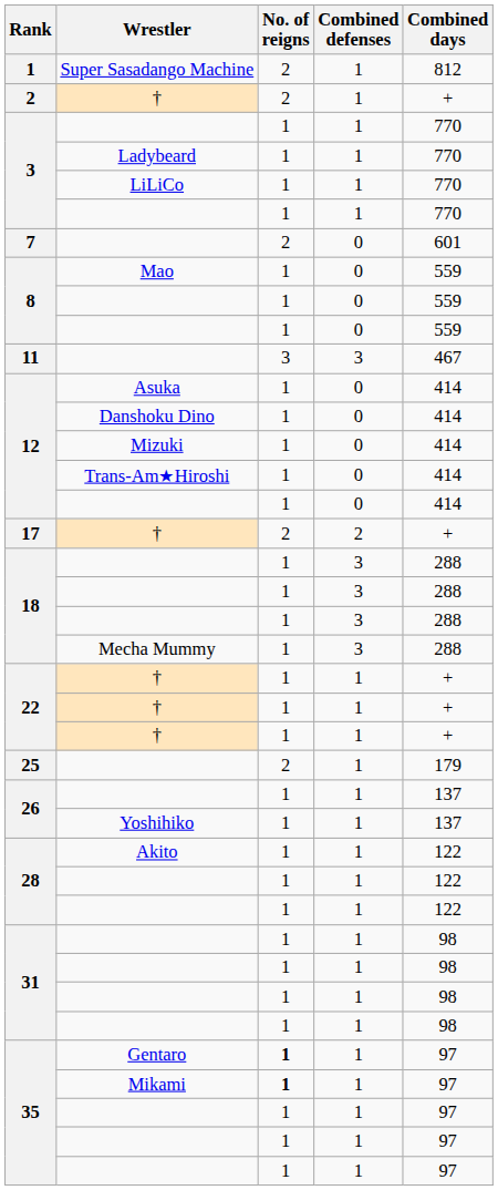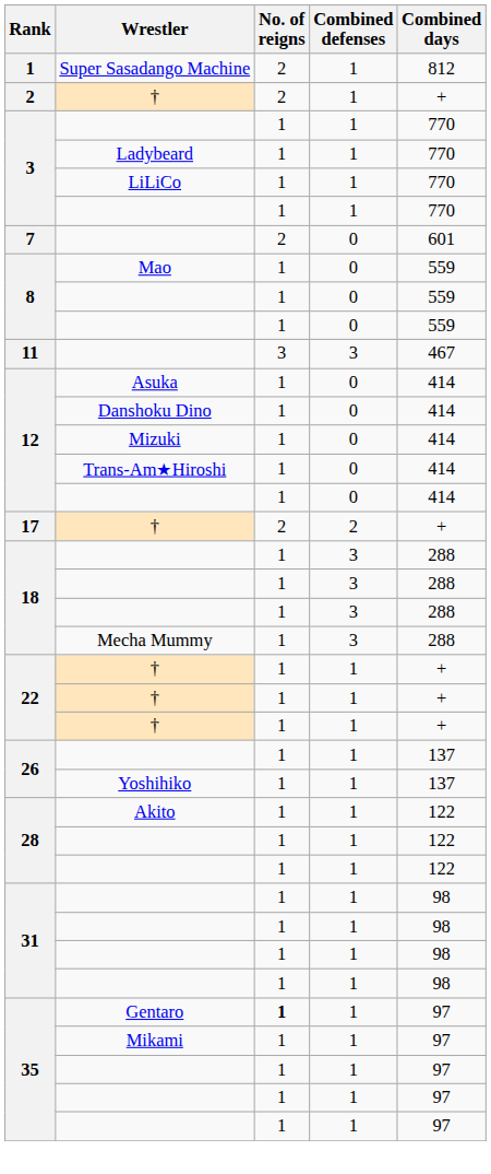 <table class="wikitable sortable" style="text-align: center">
 <tr>
 <th>Rank</th>
 <th>Wrestler</th>
 <th>No. of<br>reigns</th>
 <th>Combined<br>defenses</th>
 <th>Combined<br>days</th>
 </tr>
 <tr>
 <th>1</th>
 <td><a href='#'>Super Sasadango Machine</a></td>
 <td>2</td>
 <td>1</td>
 <td>812</td>
 </tr>
 <tr>
 <th>2</th>
 <td style="background-color: #ffe6bd"> †</td>
 <td>2</td>
 <td>1</td>
 <td>+</td>
 </tr>
 <tr>
 <th rowspan=4>3</th>
 <td></td>
 <td>1</td>
 <td>1</td>
 <td>770</td>
 </tr>
 <tr>
 <td><a href='#'>Ladybeard</a></td>
 <td>1</td>
 <td>1</td>
 <td>770</td>
 </tr>
 <tr>
 <td><a href='#'>LiLiCo</a></td>
 <td>1</td>
 <td>1</td>
 <td>770</td>
 </tr>
 <tr>
 <td></td>
 <td>1</td>
 <td>1</td>
 <td>770</td>
 </tr>
 <tr>
 <th>7</th>
 <td></td>
 <td>2</td>
 <td>0</td>
 <td>601</td>
 </tr>
 <tr>
 <th rowspan=3>8</th>
 <td><a href='#'>Mao</a></td>
 <td>1</td>
 <td>0</td>
 <td>559</td>
 </tr>
 <tr>
 <td></td>
 <td>1</td>
 <td>0</td>
 <td>559</td>
 </tr>
 <tr>
 <td></td>
 <td>1</td>
 <td>0</td>
 <td>559</td>
 </tr>
 <tr>
 <th>11</th>
 <td></td>
 <td>3</td>
 <td>3</td>
 <td>467</td>
 </tr>
 <tr>
 <th rowspan=5>12</th>
 <td><a href='#'>Asuka</a></td>
 <td>1</td>
 <td>0</td>
 <td>414</td>
 </tr>
 <tr>
 <td><a href='#'>Danshoku Dino</a></td>
 <td>1</td>
 <td>0</td>
 <td>414</td>
 </tr>
 <tr>
 <td><a href='#'>Mizuki</a></td>
 <td>1</td>
 <td>0</td>
 <td>414</td>
 </tr>
 <tr>
 <td><a href='#'>Trans-Am★Hiroshi</a></td>
 <td>1</td>
 <td>0</td>
 <td>414</td>
 </tr>
 <tr>
 <td></td>
 <td>1</td>
 <td>0</td>
 <td>414</td>
 </tr>
 <tr>
 <th>17</th>
 <td style="background-color: #ffe6bd"> †</td>
 <td>2</td>
 <td>2</td>
 <td>+</td>
 </tr>
 <tr>
 <th rowspan=4>18</th>
 <td></td>
 <td>1</td>
 <td>3</td>
 <td>288</td>
 </tr>
 <tr>
 <td></td>
 <td>1</td>
 <td>3</td>
 <td>288</td>
 </tr>
 <tr>
 <td></td>
 <td>1</td>
 <td>3</td>
 <td>288</td>
 </tr>
 <tr>
 <td>Mecha Mummy</td>
 <td>1</td>
 <td>3</td>
 <td>288</td>
 </tr>
 <tr>
 <th rowspan=3>22</th>
 <td style="background-color: #ffe6bd"> †</td>
 <td>1</td>
 <td>1</td>
 <td>+</td>
 </tr>
 <tr>
 <td style="background-color: #ffe6bd"> †</td>
 <td>1</td>
 <td>1</td>
 <td>+</td>
 </tr>
 <tr>
 <td style="background-color: #ffe6bd"> †</td>
 <td>1</td>
 <td>1</td>
 <td>+</td>
 </tr>
 <tr>
-<th>25</th>
-<td></td>
-<td>2</td>
-<td>1</td>
-<td>179</td>
-</tr>
-<tr>
 <th rowspan=2>26</th>
 <td></td>
 <td>1</td>
 <td>1</td>
 <td>137</td>
 </tr>
 <tr>
 <td><a href='#'>Yoshihiko</a></td>
 <td>1</td>
 <td>1</td>
 <td>137</td>
 </tr>
 <tr>
 <th rowspan=3>28</th>
 <td><a href='#'>Akito</a></td>
 <td>1</td>
 <td>1</td>
 <td>122</td>
 </tr>
 <tr>
 <td></td>
 <td>1</td>
 <td>1</td>
 <td>122</td>
 </tr>
 <tr>
 <td></td>
 <td>1</td>
 <td>1</td>
 <td>122</td>
 </tr>
 <tr>
 <th rowspan=4>31</th>
 <td></td>
 <td>1</td>
 <td>1</td>
 <td>98</td>
 </tr>
 <tr>
 <td></td>
 <td>1</td>
 <td>1</td>
 <td>98</td>
 </tr>
 <tr>
 <td></td>
 <td>1</td>
 <td>1</td>
 <td>98</td>
 </tr>
 <tr>
 <td></td>
 <td>1</td>
 <td>1</td>
 <td>98</td>
 </tr>
 <tr>
 <th rowspan=5>35</th>
 <td><a href='#'>Gentaro</a></td>
 <td><strong>1</strong></td>
 <td>1</td>
 <td>97</td>
 </tr>
 <tr>
 <td><a href='#'>Mikami</a></td>
-<td><strong>1</strong></td>
+<td>1</td>
 <td>1</td>
 <td>97</td>
 </tr>
 <tr>
 <td></td>
 <td>1</td>
 <td>1</td>
 <td>97</td>
 </tr>
 <tr>
 <td></td>
 <td>1</td>
 <td>1</td>
 <td>97</td>
 </tr>
 <tr>
 <td></td>
 <td>1</td>
 <td>1</td>
 <td>97</td>
 </tr>
 </table>
